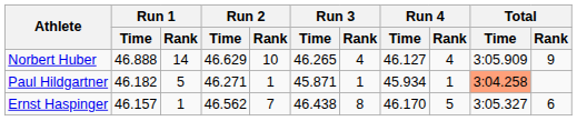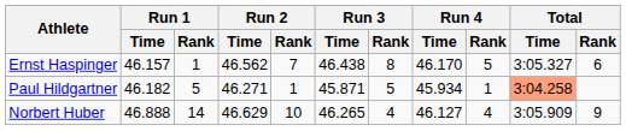 <table class="wikitable" border="1" style="font-size:90%">
 <tr>
 <th rowspan="2">Athlete</th>
 <th colspan="2">Run 1</th>
 <th colspan="2">Run 2</th>
 <th colspan="2">Run 3</th>
 <th colspan="2">Run 4</th>
 <th colspan="2">Total</th>
 </tr>
 <tr>
 <th>Time</th>
 <th>Rank</th>
 <th>Time</th>
 <th>Rank</th>
 <th>Time</th>
 <th>Rank</th>
 <th>Time</th>
 <th>Rank</th>
 <th>Time</th>
 <th>Rank</th>
 </tr>
 <tr>
+<td><a href='#'>Ernst Haspinger</a></td>
+<td align="center">46.157</td>
+<td align="center">1</td>
+<td align="center">46.562</td>
+<td align="center">7</td>
+<td align="center">46.438</td>
+<td align="center">8</td>
+<td align="center">46.170</td>
+<td align="center">5</td>
+<td align="center">3:05.327</td>
+<td align="center">6</td>
+</tr>
+<tr>
+<td><a href='#'>Paul Hildgartner</a></td>
+<td align="center">46.182</td>
+<td align="center">5</td>
+<td align="center">46.271</td>
+<td align="center">1</td>
+<td align="center">45.871</td>
+<td align="center">5</td>
+<td align="center">45.934</td>
+<td align="center">1</td>
+<td align="center" style="background: lightsalmon;">3:04.258</td>
+<td align="center"></td>
+</tr>
+<tr>
 <td><a href='#'>Norbert Huber</a></td>
 <td align="center">46.888</td>
 <td align="center">14</td>
 <td align="center">46.629</td>
 <td align="center">10</td>
 <td align="center">46.265</td>
 <td align="center">4</td>
 <td align="center">46.127</td>
 <td align="center">4</td>
 <td align="center">3:05.909</td>
 <td align="center">9</td>
 </tr>
-<tr>
-<td><a href='#'>Paul Hildgartner</a></td>
-<td align="center">46.182</td>
-<td align="center">5</td>
-<td align="center">46.271</td>
-<td align="center">1</td>
-<td align="center">45.871</td>
-<td align="center">1</td>
-<td align="center">45.934</td>
-<td align="center">1</td>
-<td align="center" style="background: lightsalmon;">3:04.258</td>
-<td align="center"></td>
-</tr>
-<tr>
-<td><a href='#'>Ernst Haspinger</a></td>
-<td align="center">46.157</td>
-<td align="center">1</td>
-<td align="center">46.562</td>
-<td align="center">7</td>
-<td align="center">46.438</td>
-<td align="center">8</td>
-<td align="center">46.170</td>
-<td align="center">5</td>
-<td align="center">3:05.327</td>
-<td align="center">6</td>
-</tr>
 </table>
